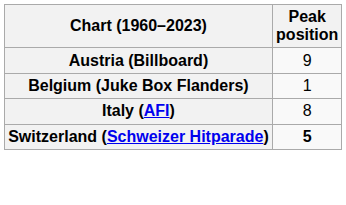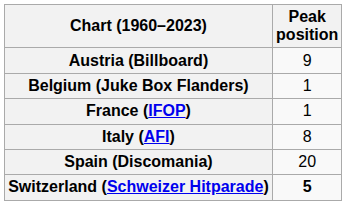 <table class="wikitable sortable plainrowheaders" style="text-align:center">
 <tr>
 <th scope="col">Chart (1960–2023)</th>
 <th scope="col">Peak<br>position</th>
 </tr>
 <tr>
 <th scope="row">Austria (Billboard)</th>
 <td style="text-align:center;">9</td>
 </tr>
 <tr>
 </tr>
 <tr>
 <th scope="row">Belgium (Juke Box Flanders)</th>
 <td style="text-align:center;">1</td>
 </tr>
 <tr>
 </tr>
 <tr>
+<th scope="row">France (<a href='#'>IFOP</a>)</th>
+<td>1</td>
+</tr>
+<tr>
 </tr>
 <tr>
 <th scope="row">Italy (<a href='#'>AFI</a>)</th>
 <td>8</td>
 </tr>
 <tr>
 </tr>
 <tr>
+<th scope="row">Spain (Discomania)</th>
+<td style="text-align:center;">20</td>
+</tr>
+<tr>
 <th scope="row">Switzerland (<a href='#'>Schweizer Hitparade</a>)</th>
 <td><strong>5</strong></td>
 </tr>
 </table>
